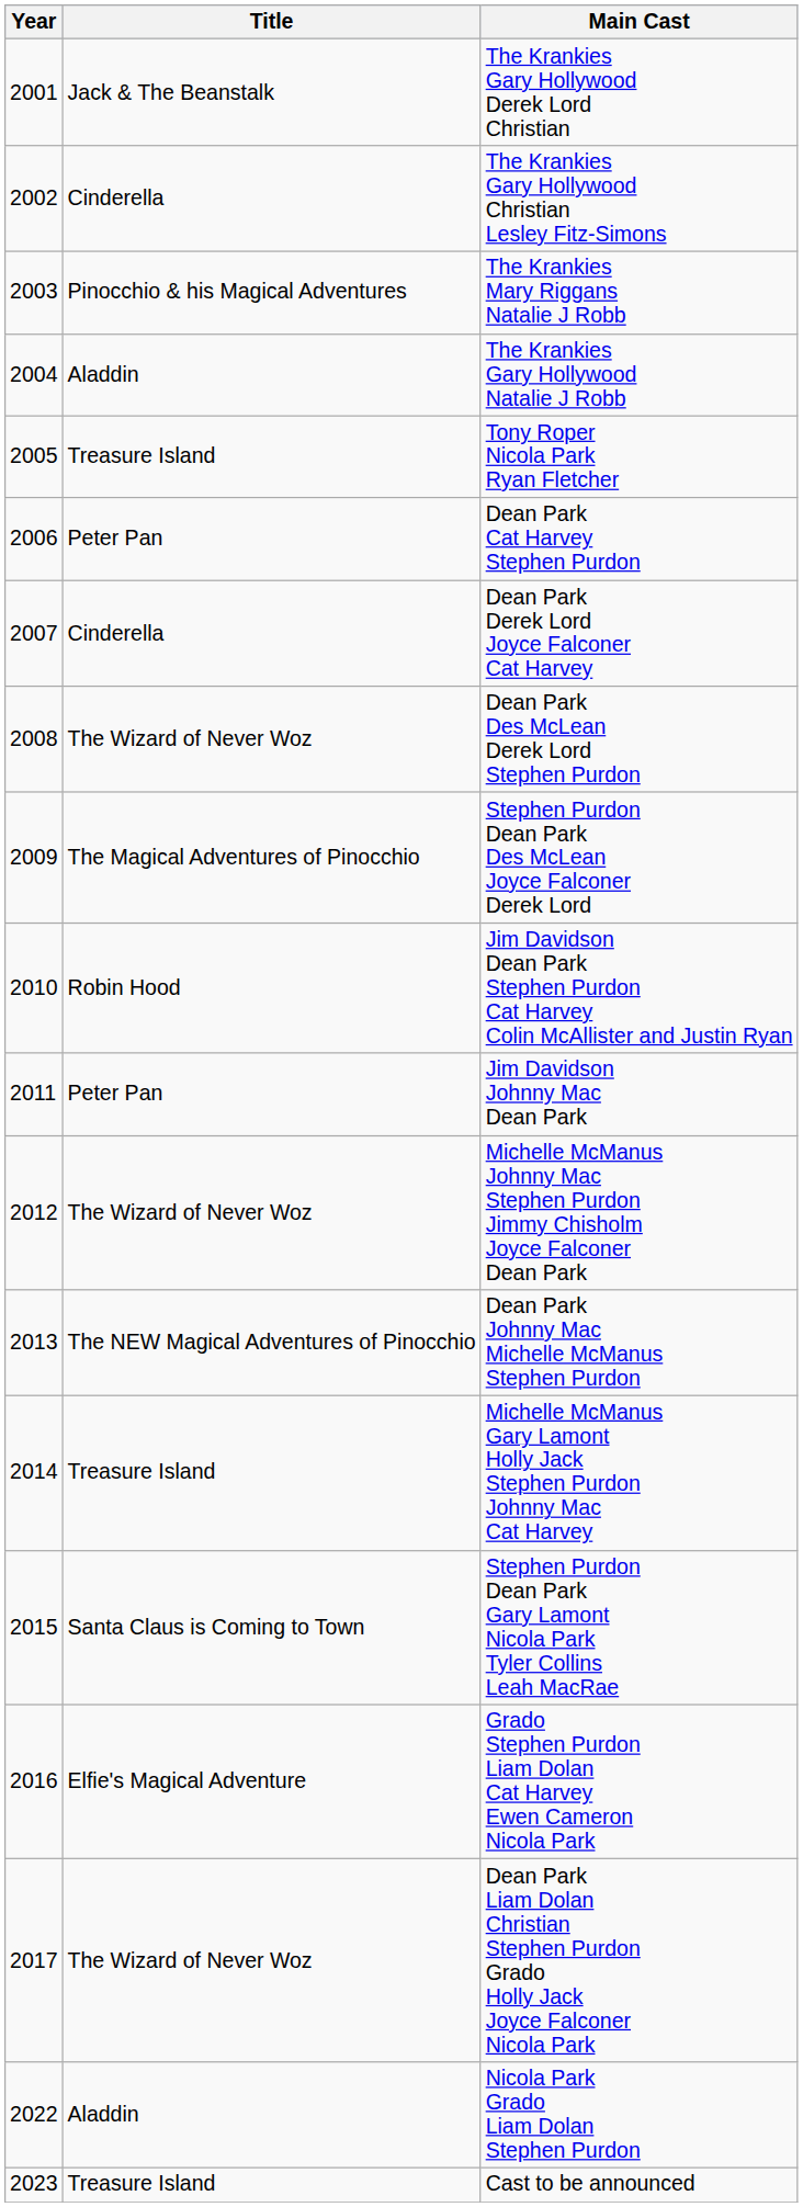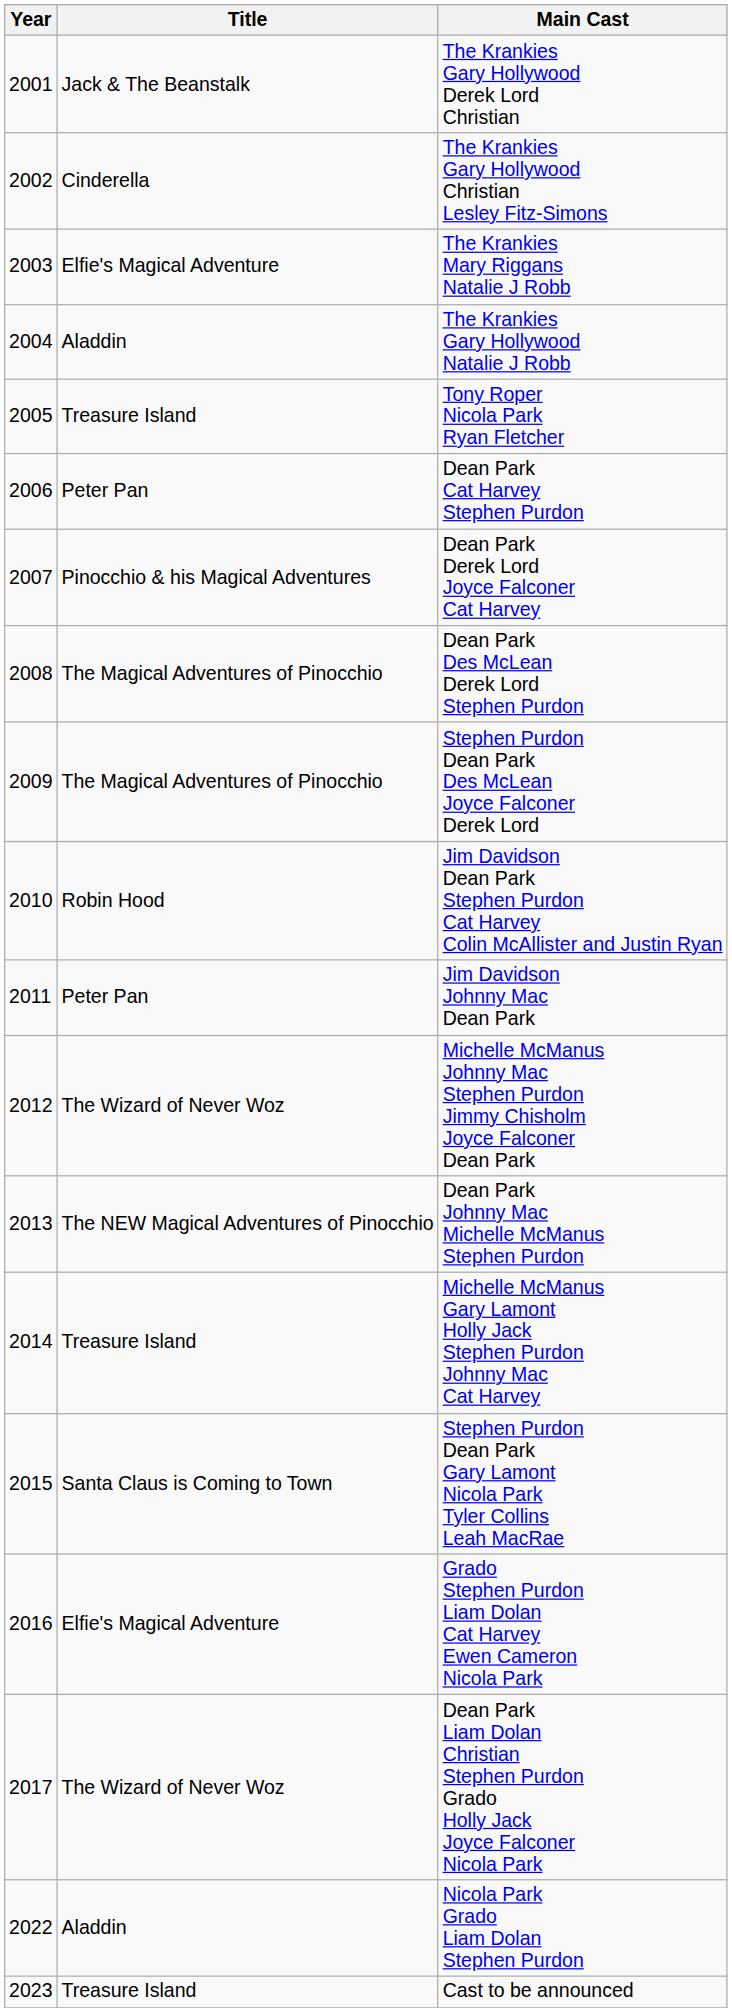 <table class="wikitable">
 <tr style="background:#b0c4de; text-align:center;">
 <th>Year</th>
 <th>Title</th>
 <th>Main Cast</th>
 </tr>
 <tr>
 <td>2001</td>
 <td>Jack & The Beanstalk</td>
 <td><a href='#'>The Krankies</a><br><a href='#'>Gary Hollywood</a><br>Derek Lord<br>Christian</td>
 </tr>
 <tr>
 <td>2002</td>
 <td>Cinderella</td>
 <td><a href='#'>The Krankies</a><br><a href='#'>Gary Hollywood</a><br>Christian<br><a href='#'>Lesley Fitz-Simons</a></td>
 </tr>
 <tr>
 <td>2003</td>
-<td>Pinocchio & his Magical Adventures</td>
+<td>Elfie's Magical Adventure</td>
 <td><a href='#'>The Krankies</a><br><a href='#'>Mary Riggans</a><br><a href='#'>Natalie J Robb</a></td>
 </tr>
 <tr>
 <td>2004</td>
 <td>Aladdin</td>
 <td><a href='#'>The Krankies</a><br><a href='#'>Gary Hollywood</a><br><a href='#'>Natalie J Robb</a></td>
 </tr>
 <tr>
 <td>2005</td>
 <td>Treasure Island</td>
 <td><a href='#'>Tony Roper</a><br><a href='#'>Nicola Park</a><br><a href='#'>Ryan Fletcher</a></td>
 </tr>
 <tr>
 <td>2006</td>
 <td>Peter Pan</td>
 <td>Dean Park<br><a href='#'>Cat Harvey</a><br><a href='#'>Stephen Purdon</a></td>
 </tr>
 <tr>
 <td>2007</td>
-<td>Cinderella</td>
+<td>Pinocchio & his Magical Adventures</td>
 <td>Dean Park<br>Derek Lord<br><a href='#'>Joyce Falconer</a><br><a href='#'>Cat Harvey</a></td>
 </tr>
 <tr>
 <td>2008</td>
-<td>The Wizard of Never Woz</td>
+<td>The Magical Adventures of Pinocchio</td>
 <td>Dean Park<br><a href='#'>Des McLean</a><br>Derek Lord<br><a href='#'>Stephen Purdon</a></td>
 </tr>
 <tr>
 <td>2009</td>
 <td>The Magical Adventures of Pinocchio</td>
 <td><a href='#'>Stephen Purdon</a><br>Dean Park<br><a href='#'>Des McLean</a><br><a href='#'>Joyce Falconer</a><br>Derek Lord</td>
 </tr>
 <tr>
 <td>2010</td>
 <td>Robin Hood</td>
 <td><a href='#'>Jim Davidson</a><br>Dean Park<br><a href='#'>Stephen Purdon</a><br><a href='#'>Cat Harvey</a><br><a href='#'>Colin McAllister and Justin Ryan</a></td>
 </tr>
 <tr>
 <td>2011</td>
 <td>Peter Pan</td>
 <td><a href='#'>Jim Davidson</a><br><a href='#'>Johnny Mac</a><br>Dean Park</td>
 </tr>
 <tr>
 <td>2012</td>
 <td>The Wizard of Never Woz</td>
 <td><a href='#'>Michelle McManus</a><br><a href='#'>Johnny Mac</a><br><a href='#'>Stephen Purdon</a><br><a href='#'>Jimmy Chisholm</a><br><a href='#'>Joyce Falconer</a><br>Dean Park</td>
 </tr>
 <tr>
 <td>2013</td>
 <td>The NEW Magical Adventures of Pinocchio</td>
 <td>Dean Park<br><a href='#'>Johnny Mac</a><br><a href='#'>Michelle McManus</a><br><a href='#'>Stephen Purdon</a></td>
 </tr>
 <tr>
 <td>2014</td>
 <td>Treasure Island</td>
 <td><a href='#'>Michelle McManus</a><br><a href='#'>Gary Lamont</a><br><a href='#'>Holly Jack</a><br><a href='#'>Stephen Purdon</a><br><a href='#'>Johnny Mac</a><br><a href='#'>Cat Harvey</a></td>
 </tr>
 <tr>
 <td>2015</td>
 <td>Santa Claus is Coming to Town</td>
 <td><a href='#'>Stephen Purdon</a><br>Dean Park<br><a href='#'>Gary Lamont</a><br><a href='#'>Nicola Park</a><br><a href='#'>Tyler Collins</a><br><a href='#'>Leah MacRae</a></td>
 </tr>
 <tr>
 <td>2016</td>
 <td>Elfie's Magical Adventure</td>
 <td><a href='#'>Grado</a><br><a href='#'>Stephen Purdon</a><br><a href='#'>Liam Dolan</a><br><a href='#'>Cat Harvey</a><br><a href='#'>Ewen Cameron</a><br><a href='#'>Nicola Park</a></td>
 </tr>
 <tr>
 <td>2017</td>
 <td>The Wizard of Never Woz</td>
 <td>Dean Park<br><a href='#'>Liam Dolan</a><br><a href='#'>Christian</a><br><a href='#'>Stephen Purdon</a><br>Grado<br><a href='#'>Holly Jack</a><br><a href='#'>Joyce Falconer</a><br><a href='#'>Nicola Park</a></td>
 </tr>
 <tr>
 <td>2022</td>
 <td>Aladdin</td>
 <td><a href='#'>Nicola Park</a><br><a href='#'>Grado</a><br><a href='#'>Liam Dolan</a><br><a href='#'>Stephen Purdon</a><br></td>
 </tr>
 <tr>
 <td>2023</td>
 <td>Treasure Island</td>
 <td>Cast to be announced <br></td>
 </tr>
 </table>
